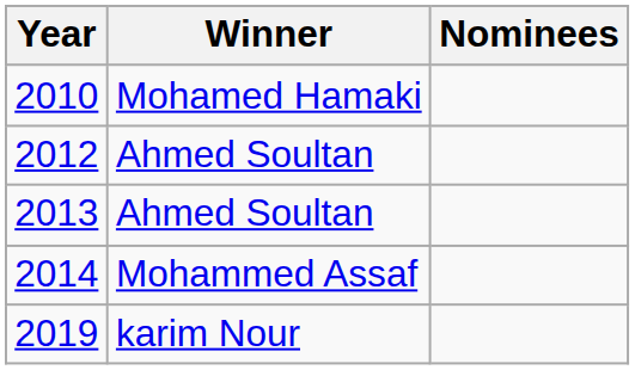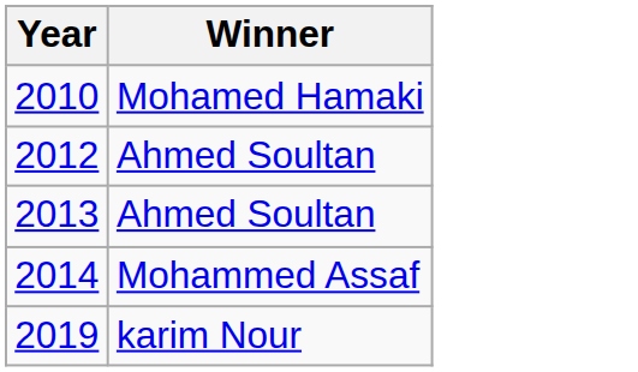 <table class="wikitable">
 <tr>
 <th>Year</th>
 <th>Winner</th>
-<th>Nominees</th>
 </tr>
 <tr>
 <td><a href='#'>2010</a></td>
 <td><a href='#'>Mohamed Hamaki</a></td>
-<td></td>
 </tr>
 <tr>
 <td><a href='#'>2012</a> </td>
 <td><a href='#'>Ahmed Soultan</a></td>
-<td></td>
 </tr>
 <tr>
 <td><a href='#'>2013</a> </td>
 <td><a href='#'>Ahmed Soultan</a></td>
-<td></td>
 </tr>
 <tr>
 <td><a href='#'>2014</a> </td>
 <td><a href='#'>Mohammed Assaf</a></td>
-<td></td>
 </tr>
 <tr>
 <td><a href='#'>2019</a> </td>
 <td><a href='#'>karim Nour</a></td>
-<td></td>
 </tr>
 </table>
